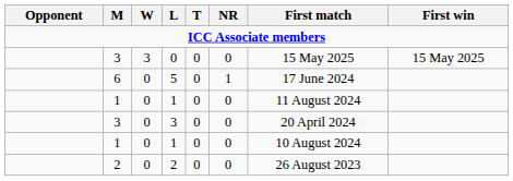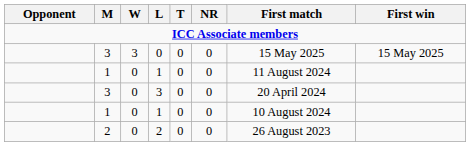 <table class="wikitable" style="text-align: center; width: 600px;">
 <tr>
 <th>Opponent</th>
 <th>M</th>
 <th>W</th>
 <th>L</th>
 <th>T</th>
 <th>NR</th>
 <th>First match</th>
 <th>First win</th>
 </tr>
 <tr>
 <td colspan="8" style="text-align: center;"><strong><a href='#'>ICC Associate members</a></strong></td>
 </tr>
 <tr>
 <td align=left></td>
 <td>3</td>
 <td>3</td>
 <td>0</td>
 <td>0</td>
 <td>0</td>
 <td>15 May 2025</td>
 <td>15 May 2025</td>
-</tr>
-<tr>
-<td align=left></td>
-<td>6</td>
-<td>0</td>
-<td>5</td>
-<td>0</td>
-<td>1</td>
-<td>17 June 2024</td>
-<td></td>
 </tr>
 <tr>
 <td align=left></td>
 <td>1</td>
 <td>0</td>
 <td>1</td>
 <td>0</td>
 <td>0</td>
 <td>11 August 2024</td>
 <td></td>
 </tr>
 <tr>
 <td align=left></td>
 <td>3</td>
 <td>0</td>
 <td>3</td>
 <td>0</td>
 <td>0</td>
 <td>20 April 2024</td>
 <td></td>
 </tr>
 <tr>
 <td align=left></td>
 <td>1</td>
 <td>0</td>
 <td>1</td>
 <td>0</td>
 <td>0</td>
 <td>10 August 2024</td>
 <td></td>
 </tr>
 <tr>
 <td align=left></td>
 <td>2</td>
 <td>0</td>
 <td>2</td>
 <td>0</td>
 <td>0</td>
 <td>26 August 2023</td>
 <td></td>
 </tr>
 </table>
